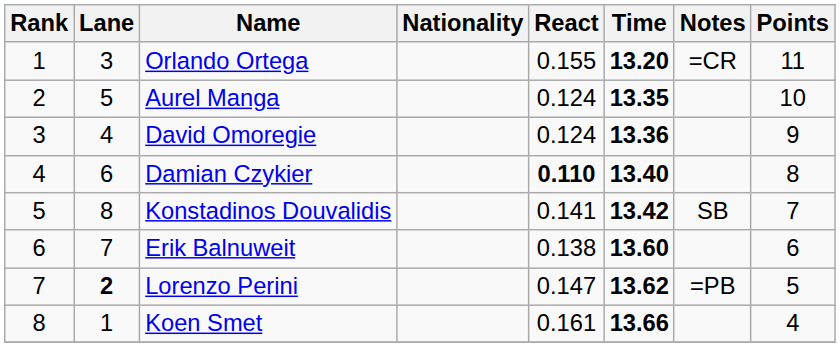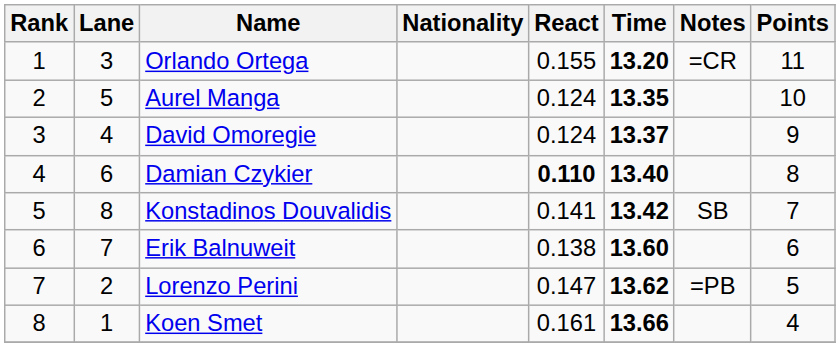 <table class="wikitable sortable" style="text-align:center">
 <tr>
 <th>Rank</th>
 <th>Lane</th>
 <th>Name</th>
 <th>Nationality</th>
 <th>React</th>
 <th>Time</th>
 <th>Notes</th>
 <th>Points</th>
 </tr>
 <tr>
 <td>1</td>
 <td>3</td>
 <td align=left><a href='#'>Orlando Ortega</a></td>
 <td align=left></td>
 <td>0.155</td>
 <td><strong>13.20</strong></td>
 <td>=CR</td>
 <td>11</td>
 </tr>
 <tr>
 <td>2</td>
 <td>5</td>
 <td align=left><a href='#'>Aurel Manga</a></td>
 <td align=left></td>
 <td>0.124</td>
 <td><strong>13.35</strong></td>
 <td></td>
 <td>10</td>
 </tr>
 <tr>
 <td>3</td>
 <td>4</td>
 <td align=left><a href='#'>David Omoregie</a></td>
 <td align=left></td>
 <td>0.124</td>
-<td><strong>13.36</strong></td>
+<td><strong>13.37</strong></td>
 <td></td>
 <td>9</td>
 </tr>
 <tr>
 <td>4</td>
 <td>6</td>
 <td align=left><a href='#'>Damian Czykier</a></td>
 <td align=left></td>
 <td><strong>0.110</strong></td>
 <td><strong>13.40</strong></td>
 <td></td>
 <td>8</td>
 </tr>
 <tr>
 <td>5</td>
 <td>8</td>
 <td align=left><a href='#'>Konstadinos Douvalidis</a></td>
 <td align=left></td>
 <td>0.141</td>
 <td><strong>13.42</strong></td>
 <td>SB</td>
 <td>7</td>
 </tr>
 <tr>
 <td>6</td>
 <td>7</td>
 <td align=left><a href='#'>Erik Balnuweit</a></td>
 <td align=left></td>
 <td>0.138</td>
 <td><strong>13.60</strong></td>
 <td></td>
 <td>6</td>
 </tr>
 <tr>
 <td>7</td>
-<td><strong>2</strong></td>
+<td>2</td>
 <td align=left><a href='#'>Lorenzo Perini</a></td>
 <td align=left></td>
 <td>0.147</td>
 <td><strong>13.62</strong></td>
 <td>=PB</td>
 <td>5</td>
 </tr>
 <tr>
 <td>8</td>
 <td>1</td>
 <td align=left><a href='#'>Koen Smet</a></td>
 <td align=left></td>
 <td>0.161</td>
 <td><strong>13.66</strong></td>
 <td></td>
 <td>4</td>
 </tr>
 <tr>
 </tr>
 </table>
